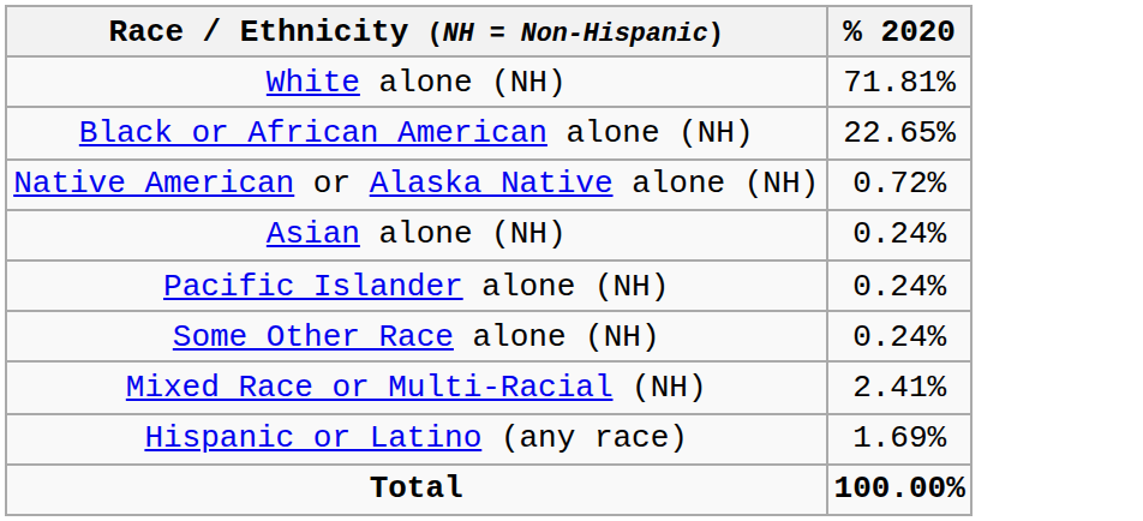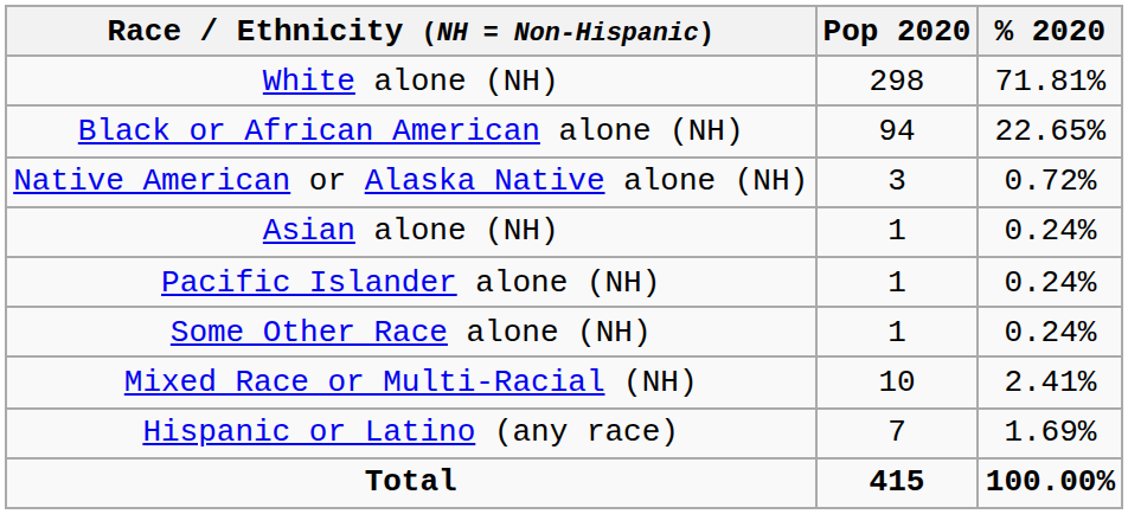 <table class="wikitable" style="text-align:center;">
 <tr>
 <th>Race / Ethnicity <small>(<em>NH = Non-Hispanic</em>)</small></th>
+<th>Pop 2020</th>
 <th>% 2020</th>
 </tr>
 <tr>
 <td><a href='#'>White</a> alone (NH)</td>
+<td>298</td>
 <td>71.81%</td>
 </tr>
 <tr>
 <td><a href='#'>Black or African American</a> alone (NH)</td>
+<td>94</td>
 <td>22.65%</td>
 </tr>
 <tr>
 <td><a href='#'>Native American</a> or <a href='#'>Alaska Native</a> alone (NH)</td>
+<td>3</td>
 <td>0.72%</td>
 </tr>
 <tr>
 <td><a href='#'>Asian</a> alone (NH)</td>
+<td>1</td>
 <td>0.24%</td>
 </tr>
 <tr>
 <td><a href='#'>Pacific Islander</a> alone (NH)</td>
+<td>1</td>
 <td>0.24%</td>
 </tr>
 <tr>
 <td><a href='#'>Some Other Race</a> alone (NH)</td>
+<td>1</td>
 <td>0.24%</td>
 </tr>
 <tr>
 <td><a href='#'>Mixed Race or Multi-Racial</a> (NH)</td>
+<td>10</td>
 <td>2.41%</td>
 </tr>
 <tr>
 <td><a href='#'>Hispanic or Latino</a> (any race)</td>
+<td>7</td>
 <td>1.69%</td>
 </tr>
 <tr>
 <td><strong>Total</strong></td>
+<td><strong>415</strong></td>
 <td><strong>100.00%</strong></td>
 </tr>
 </table>
